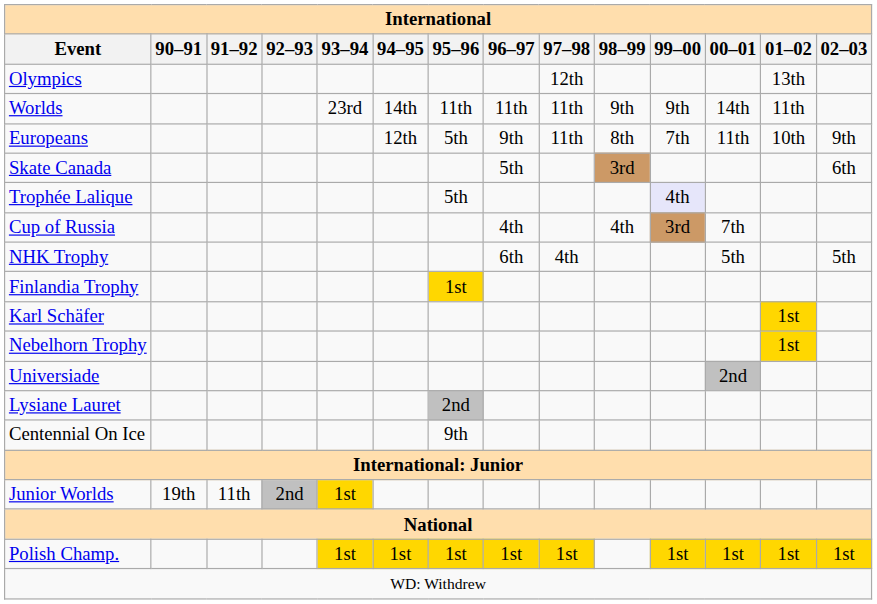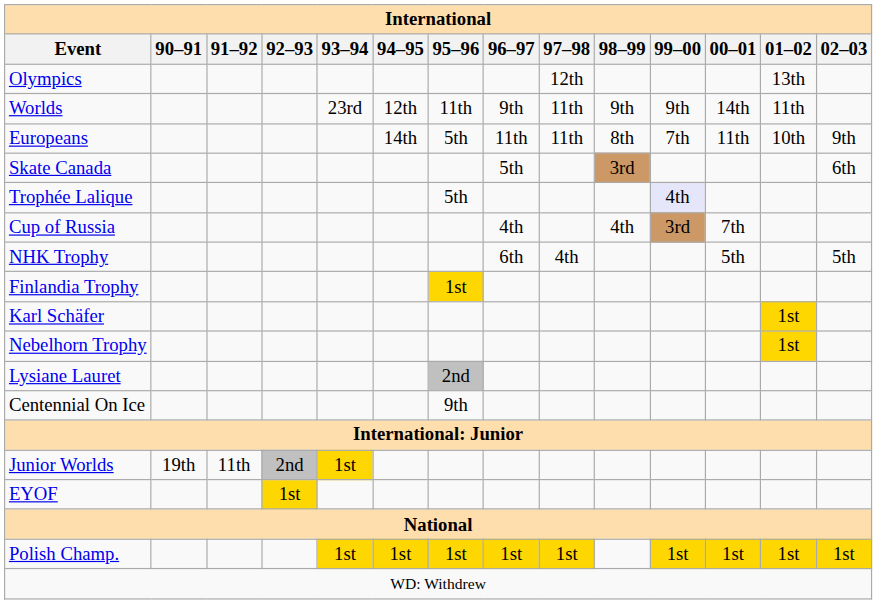 <table class="wikitable" style="text-align:center">
 <tr>
 <th style="background-color: #ffdead; " colspan=14 align=center>International</th>
 </tr>
 <tr>
 <th>Event</th>
 <th>90–91</th>
 <th>91–92</th>
 <th>92–93</th>
 <th>93–94</th>
 <th>94–95</th>
 <th>95–96</th>
 <th>96–97</th>
 <th>97–98</th>
 <th>98–99</th>
 <th>99–00</th>
 <th>00–01</th>
 <th>01–02</th>
 <th>02–03</th>
 </tr>
 <tr>
 <td align=left><a href='#'>Olympics</a></td>
 <td></td>
 <td></td>
 <td></td>
 <td></td>
 <td></td>
 <td></td>
 <td></td>
 <td>12th</td>
 <td></td>
 <td></td>
 <td></td>
 <td>13th</td>
 <td></td>
 </tr>
 <tr>
 <td align=left><a href='#'>Worlds</a></td>
 <td></td>
 <td></td>
 <td></td>
 <td>23rd</td>
-<td>14th</td>
+<td>12th</td>
 <td>11th</td>
-<td>11th</td>
+<td>9th</td>
 <td>11th</td>
 <td>9th</td>
 <td>9th</td>
 <td>14th</td>
 <td>11th</td>
 <td></td>
 </tr>
 <tr>
 <td align=left><a href='#'>Europeans</a></td>
 <td></td>
 <td></td>
 <td></td>
 <td></td>
-<td>12th</td>
+<td>14th</td>
 <td>5th</td>
-<td>9th</td>
+<td>11th</td>
 <td>11th</td>
 <td>8th</td>
 <td>7th</td>
 <td>11th</td>
 <td>10th</td>
 <td>9th</td>
 </tr>
 <tr>
 <td align=left> <a href='#'>Skate Canada</a></td>
 <td></td>
 <td></td>
 <td></td>
 <td></td>
 <td></td>
 <td></td>
 <td>5th</td>
 <td></td>
 <td bgcolor=cc9966>3rd</td>
 <td></td>
 <td></td>
 <td></td>
 <td>6th</td>
 </tr>
 <tr>
 <td align=left> <a href='#'>Trophée Lalique</a></td>
 <td></td>
 <td></td>
 <td></td>
 <td></td>
 <td></td>
 <td>5th</td>
 <td></td>
 <td></td>
 <td></td>
 <td style="background: lavender;">4th</td>
 <td></td>
 <td></td>
 <td></td>
 </tr>
 <tr>
 <td align=left> <a href='#'>Cup of Russia</a></td>
 <td></td>
 <td></td>
 <td></td>
 <td></td>
 <td></td>
 <td></td>
 <td>4th</td>
 <td></td>
 <td>4th</td>
 <td bgcolor=cc9966>3rd</td>
 <td>7th</td>
 <td></td>
 <td></td>
 </tr>
 <tr>
 <td align=left> <a href='#'>NHK Trophy</a></td>
 <td></td>
 <td></td>
 <td></td>
 <td></td>
 <td></td>
 <td></td>
 <td>6th</td>
 <td>4th</td>
 <td></td>
 <td></td>
 <td>5th</td>
 <td></td>
 <td>5th</td>
 </tr>
 <tr>
 <td align=left><a href='#'>Finlandia Trophy</a></td>
 <td></td>
 <td></td>
 <td></td>
 <td></td>
 <td></td>
 <td bgcolor=gold>1st</td>
 <td></td>
 <td></td>
 <td></td>
 <td></td>
 <td></td>
 <td></td>
 <td></td>
 </tr>
 <tr>
 <td align=left><a href='#'>Karl Schäfer</a></td>
 <td></td>
 <td></td>
 <td></td>
 <td></td>
 <td></td>
 <td></td>
 <td></td>
 <td></td>
 <td></td>
 <td></td>
 <td></td>
 <td bgcolor=gold>1st</td>
 <td></td>
 </tr>
 <tr>
 <td align=left><a href='#'>Nebelhorn Trophy</a></td>
 <td></td>
 <td></td>
 <td></td>
 <td></td>
 <td></td>
 <td></td>
 <td></td>
 <td></td>
 <td></td>
 <td></td>
 <td></td>
 <td bgcolor=gold>1st</td>
 <td></td>
 </tr>
 <tr>
-<td align=left><a href='#'>Universiade</a></td>
-<td></td>
-<td></td>
-<td></td>
-<td></td>
-<td></td>
-<td></td>
-<td></td>
-<td></td>
-<td></td>
-<td></td>
-<td bgcolor=silver>2nd</td>
-<td></td>
-<td></td>
-</tr>
-<tr>
 <td align=left><a href='#'>Lysiane Lauret</a></td>
 <td></td>
 <td></td>
 <td></td>
 <td></td>
 <td></td>
 <td bgcolor=silver>2nd</td>
 <td></td>
 <td></td>
 <td></td>
 <td></td>
 <td></td>
 <td></td>
 <td></td>
 </tr>
 <tr>
 <td align=left>Centennial On Ice</td>
 <td></td>
 <td></td>
 <td></td>
 <td></td>
 <td></td>
 <td>9th</td>
 <td></td>
 <td></td>
 <td></td>
 <td></td>
 <td></td>
 <td></td>
 <td></td>
 </tr>
 <tr>
 <th style="background-color: #ffdead; " colspan=14 align=center>International: Junior</th>
 </tr>
 <tr>
 <td align=left><a href='#'>Junior Worlds</a></td>
 <td>19th</td>
 <td>11th</td>
 <td bgcolor=silver>2nd</td>
 <td bgcolor=gold>1st</td>
 <td></td>
 <td></td>
 <td></td>
 <td></td>
 <td></td>
 <td></td>
 <td></td>
 <td></td>
 <td></td>
 </tr>
 <tr>
+<td align=left><a href='#'>EYOF</a></td>
+<td></td>
+<td></td>
+<td bgcolor=gold>1st</td>
+<td></td>
+<td></td>
+<td></td>
+<td></td>
+<td></td>
+<td></td>
+<td></td>
+<td></td>
+<td></td>
+<td></td>
+</tr>
+<tr>
 <th style="background-color: #ffdead; " colspan=14 align=center>National</th>
 </tr>
 <tr>
 <td align=left><a href='#'>Polish Champ.</a></td>
 <td></td>
 <td></td>
 <td></td>
 <td bgcolor=gold>1st</td>
 <td bgcolor=gold>1st</td>
 <td bgcolor=gold>1st</td>
 <td bgcolor=gold>1st</td>
 <td bgcolor=gold>1st</td>
 <td></td>
 <td bgcolor=gold>1st</td>
 <td bgcolor=gold>1st</td>
 <td bgcolor=gold>1st</td>
 <td bgcolor=gold>1st</td>
 </tr>
 <tr>
 <td colspan=14 align=center><small> WD: Withdrew </small></td>
 </tr>
 </table>
